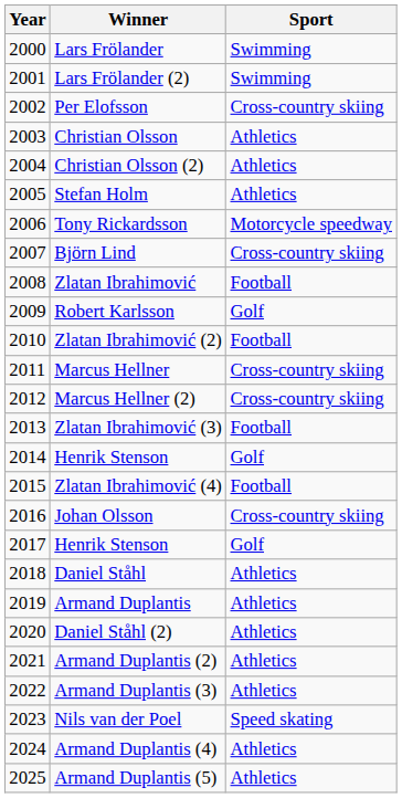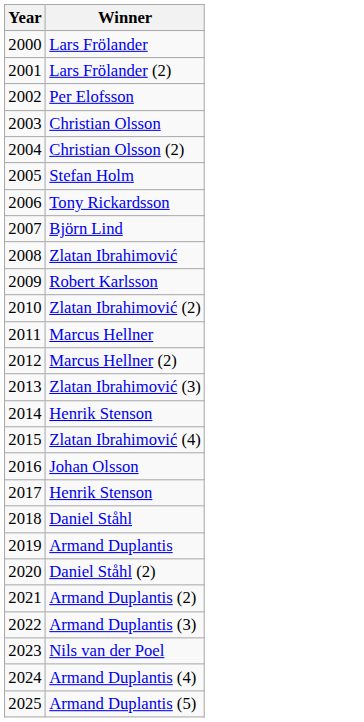 <table class="wikitable">
 <tr>
 <th>Year</th>
 <th>Winner</th>
-<th>Sport</th>
 </tr>
 <tr>
 <td>2000</td>
 <td><a href='#'>Lars Frölander</a></td>
-<td><a href='#'>Swimming</a></td>
 </tr>
 <tr>
 <td>2001</td>
 <td><a href='#'>Lars Frölander</a> (2)</td>
-<td><a href='#'>Swimming</a></td>
 </tr>
 <tr>
 <td>2002</td>
 <td><a href='#'>Per Elofsson</a></td>
-<td><a href='#'>Cross-country skiing</a></td>
 </tr>
 <tr>
 <td>2003</td>
 <td><a href='#'>Christian Olsson</a></td>
-<td><a href='#'>Athletics</a></td>
 </tr>
 <tr>
 <td>2004</td>
 <td><a href='#'>Christian Olsson</a> (2)</td>
-<td><a href='#'>Athletics</a></td>
 </tr>
 <tr>
 <td>2005</td>
 <td><a href='#'>Stefan Holm</a></td>
-<td><a href='#'>Athletics</a></td>
 </tr>
 <tr>
 <td>2006</td>
 <td><a href='#'>Tony Rickardsson</a></td>
-<td><a href='#'>Motorcycle speedway</a></td>
 </tr>
 <tr>
 <td>2007</td>
 <td><a href='#'>Björn Lind</a></td>
-<td><a href='#'>Cross-country skiing</a></td>
 </tr>
 <tr>
 <td>2008</td>
 <td><a href='#'>Zlatan Ibrahimović</a></td>
-<td><a href='#'>Football</a></td>
 </tr>
 <tr>
 <td>2009</td>
 <td><a href='#'>Robert Karlsson</a></td>
-<td><a href='#'>Golf</a></td>
 </tr>
 <tr>
 <td>2010</td>
 <td><a href='#'>Zlatan Ibrahimović</a> (2)</td>
-<td><a href='#'>Football</a></td>
 </tr>
 <tr>
 <td>2011</td>
 <td><a href='#'>Marcus Hellner</a></td>
-<td><a href='#'>Cross-country skiing</a></td>
 </tr>
 <tr>
 <td>2012</td>
 <td><a href='#'>Marcus Hellner</a> (2)</td>
-<td><a href='#'>Cross-country skiing</a></td>
 </tr>
 <tr>
 <td>2013</td>
 <td><a href='#'>Zlatan Ibrahimović</a> (3)</td>
-<td><a href='#'>Football</a></td>
 </tr>
 <tr>
 <td>2014</td>
 <td><a href='#'>Henrik Stenson</a></td>
-<td><a href='#'>Golf</a></td>
 </tr>
 <tr>
 <td>2015</td>
 <td><a href='#'>Zlatan Ibrahimović</a> (4)</td>
-<td><a href='#'>Football</a></td>
 </tr>
 <tr>
 <td>2016</td>
 <td><a href='#'>Johan Olsson</a></td>
-<td><a href='#'>Cross-country skiing</a></td>
 </tr>
 <tr>
 <td>2017</td>
 <td><a href='#'>Henrik Stenson</a></td>
-<td><a href='#'>Golf</a></td>
 </tr>
 <tr>
 <td>2018</td>
 <td><a href='#'>Daniel Ståhl</a></td>
-<td><a href='#'>Athletics</a></td>
 </tr>
 <tr>
 <td>2019</td>
 <td><a href='#'>Armand Duplantis</a></td>
-<td><a href='#'>Athletics</a></td>
 </tr>
 <tr>
 <td>2020</td>
 <td><a href='#'>Daniel Ståhl</a> (2)</td>
-<td><a href='#'>Athletics</a></td>
 </tr>
 <tr>
 <td>2021</td>
 <td><a href='#'>Armand Duplantis</a> (2)</td>
-<td><a href='#'>Athletics</a></td>
 </tr>
 <tr>
 <td>2022</td>
 <td><a href='#'>Armand Duplantis</a> (3)</td>
-<td><a href='#'>Athletics</a></td>
 </tr>
 <tr>
 <td>2023</td>
 <td><a href='#'>Nils van der Poel</a></td>
-<td><a href='#'>Speed skating</a></td>
 </tr>
 <tr>
 <td>2024</td>
 <td><a href='#'>Armand Duplantis</a> (4)</td>
-<td><a href='#'>Athletics</a></td>
 </tr>
 <tr>
 <td>2025</td>
 <td><a href='#'>Armand Duplantis</a> (5)</td>
-<td><a href='#'>Athletics</a></td>
 </tr>
 </table>
